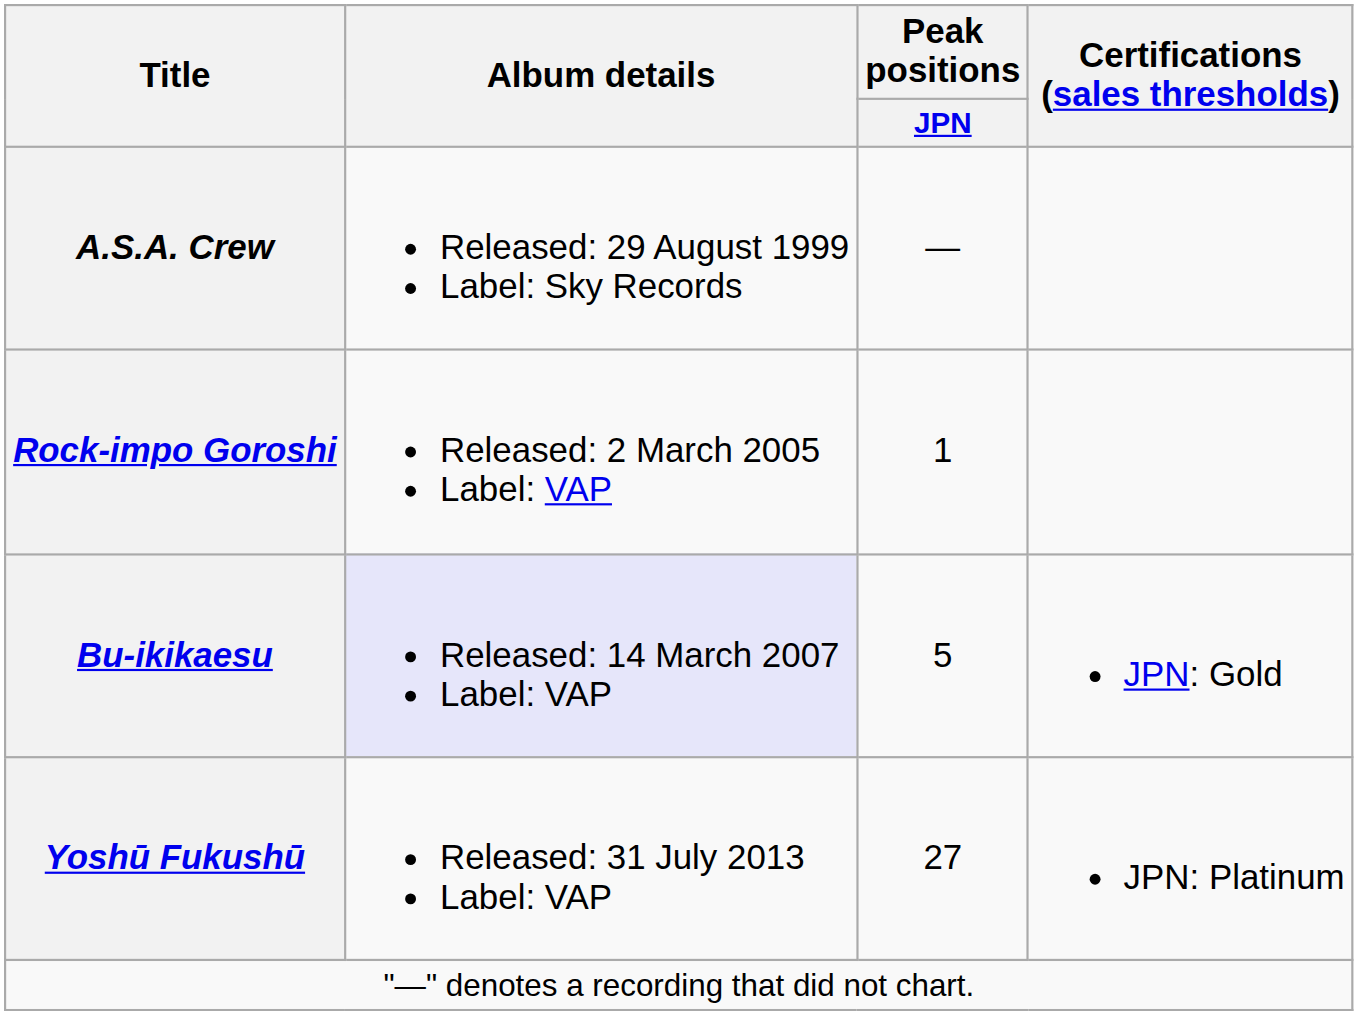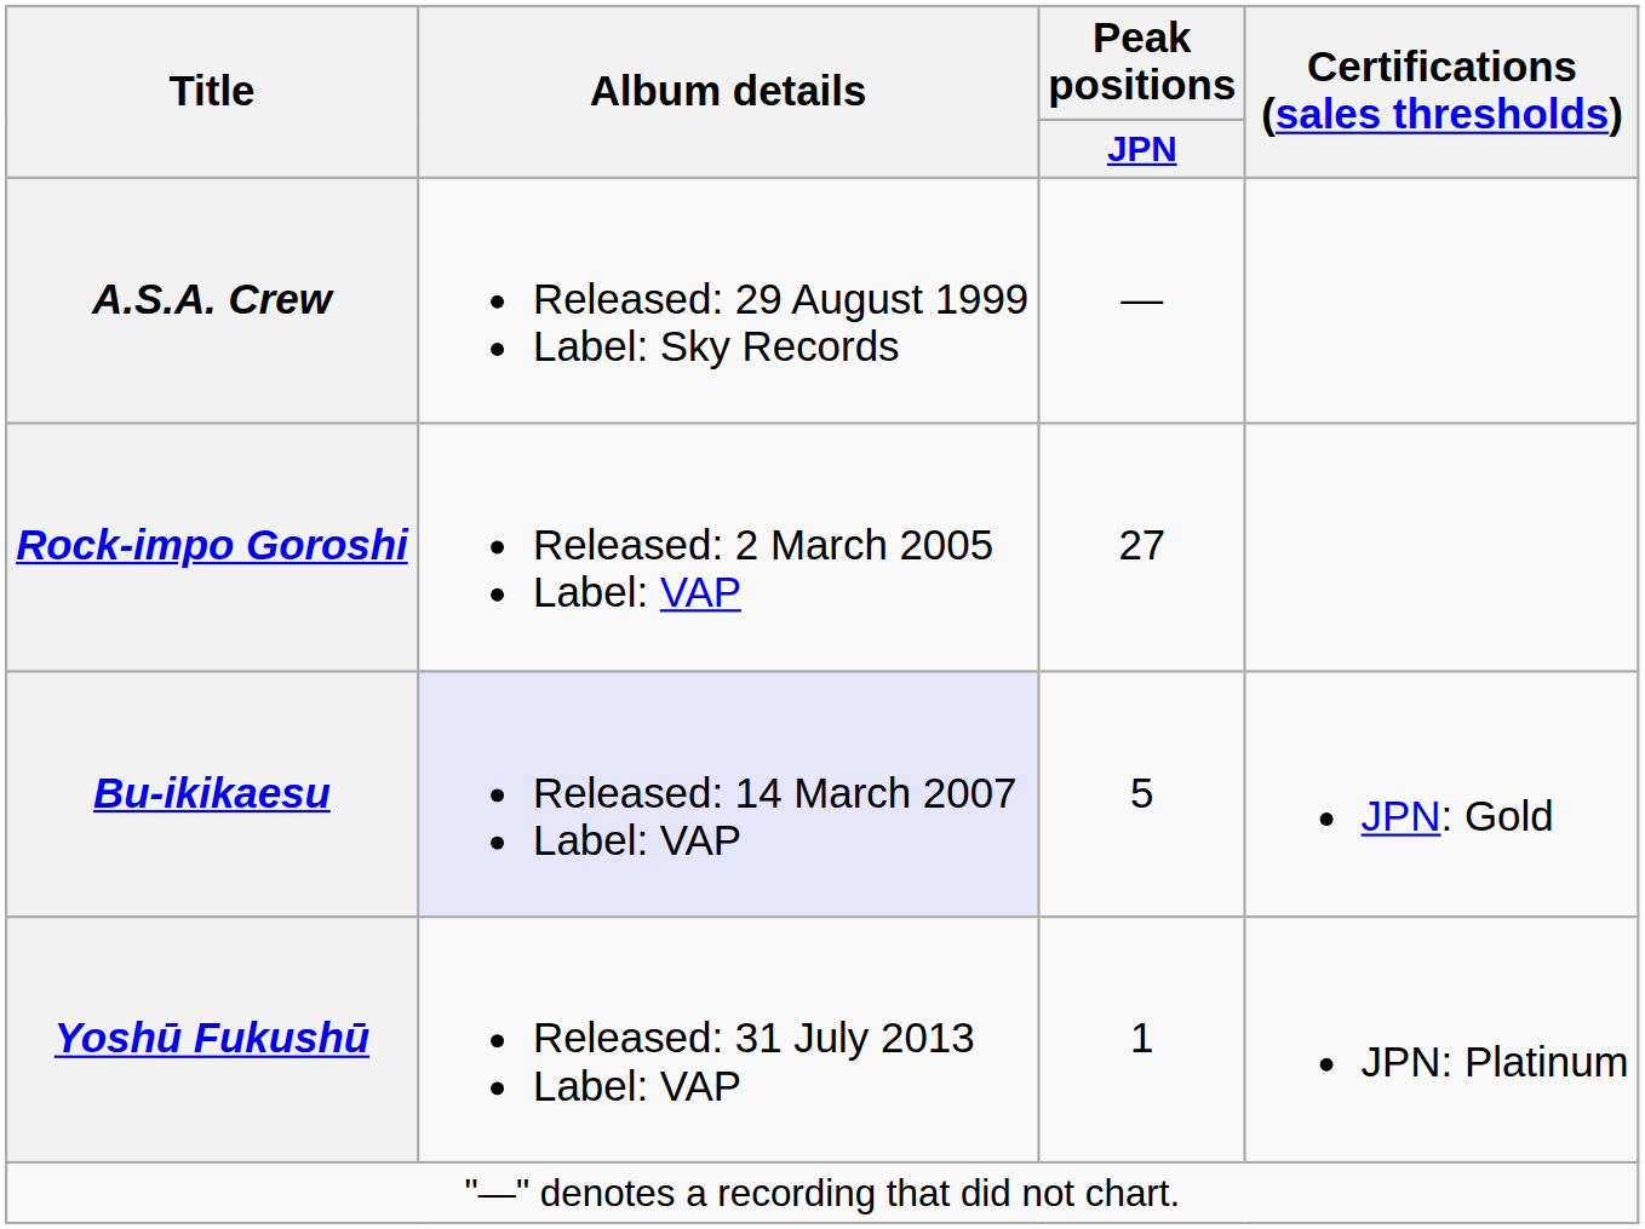 <table class="wikitable plainrowheaders">
 <tr>
 <th scope="col" rowspan="2">Title</th>
 <th scope="col" rowspan="2">Album details</th>
 <th scope="col">Peak<br>positions</th>
 <th scope="col" rowspan="2">Certifications<br>(<a href='#'>sales thresholds</a>)</th>
 </tr>
 <tr>
 <th scope="col" style="width:4em;font-size:85%"><a href='#'>JPN</a><br></th>
 </tr>
 <tr>
 <th scope="row"><em>A.S.A. Crew</em></th>
 <td><br><ul><li>Released: 29 August 1999</li><li>Label: Sky Records</li></ul></td>
 <td align="center">—</td>
 <td></td>
 </tr>
 <tr>
 <th scope="row"><em><a href='#'>Rock-impo Goroshi</a></em></th>
 <td><br><ul><li>Released: 2 March 2005</li><li>Label: <a href='#'>VAP</a></li></ul></td>
-<td align="center">1</td>
+<td align="center">27</td>
 <td></td>
 </tr>
 <tr>
 <th scope="row"><em><a href='#'>Bu-ikikaesu</a></em></th>
 <td style="background: lavender;"><br><ul><li>Released: 14 March 2007</li><li>Label: VAP</li></ul></td>
 <td align="center">5</td>
 <td><br><ul><li><a href='#'>JPN</a>: Gold</li></ul></td>
 </tr>
 <tr>
 <th scope="row"><em><a href='#'>Yoshū Fukushū</a></em></th>
 <td><br><ul><li>Released: 31 July 2013</li><li>Label: VAP</li></ul></td>
-<td align="center">27</td>
+<td align="center">1</td>
 <td><br><ul><li>JPN: Platinum</li></ul></td>
 </tr>
 <tr>
 <td align="center" colspan="5" style="font-size:90%">"—" denotes a recording that did not chart.</td>
 </tr>
 </table>
